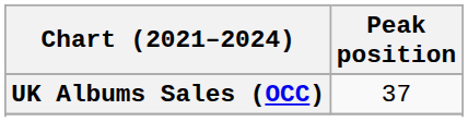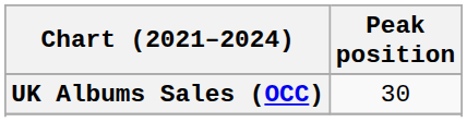 <table class="wikitable sortable plainrowheaders" style="text-align:center">
 <tr>
 <th scope="col">Chart (2021–2024)</th>
 <th scope="col">Peak<br>position</th>
 </tr>
 <tr>
 </tr>
 <tr>
 </tr>
 <tr>
 <th scope="row">UK Albums Sales (<a href='#'>OCC</a>)</th>
-<td>37</td>
+<td>30</td>
 </tr>
 <tr>
 </tr>
 <tr>
 </tr>
 <tr>
 </tr>
 <tr>
 </tr>
 <tr>
 </tr>
 </table>
